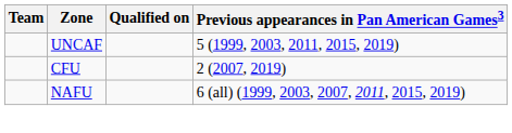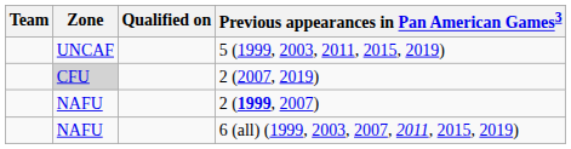 <table class="wikitable sortable">
 <tr>
 <th>Team</th>
 <th>Zone</th>
 <th>Qualified on</th>
 <th data-sort-type="number">Previous appearances in <a href='#'>Pan American Games</a><sup><a href='#'>3</a></sup></th>
 </tr>
 <tr>
 <td></td>
 <td><a href='#'>UNCAF</a></td>
 <td></td>
 <td>5 (<a href='#'>1999</a>, <a href='#'>2003</a>, <a href='#'>2011</a>, <a href='#'>2015</a>, <a href='#'>2019</a>)</td>
 </tr>
 <tr>
 <td></td>
-<td><a href='#'>CFU</a></td>
+<td style="background: lightgrey;"><a href='#'>CFU</a></td>
 <td></td>
 <td>2 (<a href='#'>2007</a>, <a href='#'>2019</a>)</td>
+</tr>
+<tr>
+<td></td>
+<td><a href='#'>NAFU</a> </td>
+<td></td>
+<td>2 (<strong><a href='#'>1999</a></strong>, <a href='#'>2007</a>)</td>
 </tr>
 <tr>
 <td></td>
 <td><a href='#'>NAFU</a></td>
 <td></td>
 <td>6 (all) (<a href='#'>1999</a>, <a href='#'>2003</a>, <a href='#'>2007</a>, <em><a href='#'>2011</a></em>, <a href='#'>2015</a>, <a href='#'>2019</a>)</td>
 </tr>
 </table>
